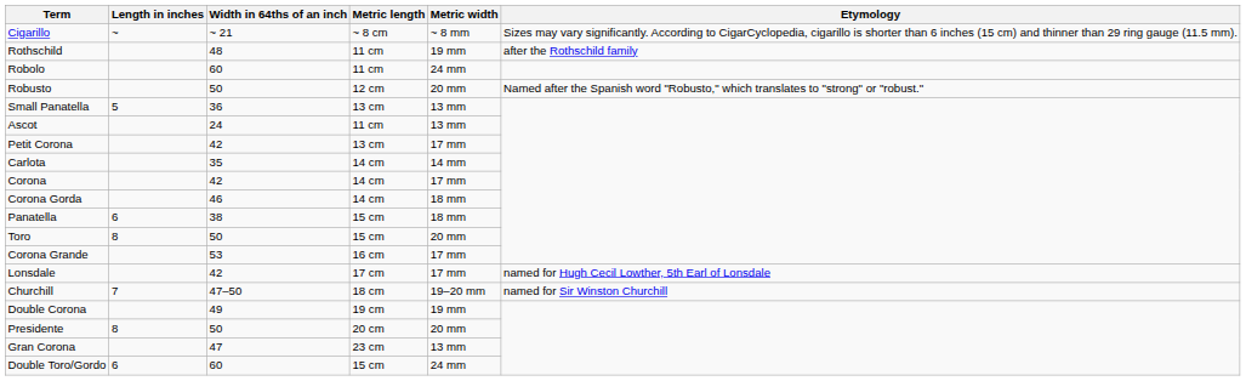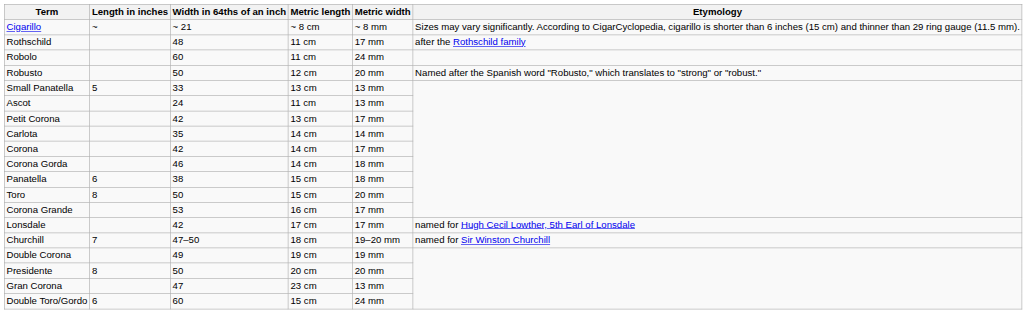 <table class="wikitable">
 <tr>
 <th>Term</th>
 <th>Length in inches</th>
 <th>Width in 64ths of an inch</th>
 <th>Metric length</th>
 <th>Metric width</th>
 <th>Etymology</th>
 </tr>
 <tr>
 <td><a href='#'>Cigarillo</a></td>
 <td>~ </td>
 <td>~ 21</td>
 <td>~ 8 cm</td>
 <td>~ 8 mm</td>
 <td>Sizes may vary significantly. According to CigarCyclopedia, cigarillo is shorter than 6 inches (15 cm) and thinner than 29 ring gauge (11.5 mm).</td>
 </tr>
 <tr>
 <td>Rothschild</td>
 <td></td>
 <td>48</td>
 <td>11 cm</td>
-<td>19 mm</td>
+<td>17 mm</td>
 <td>after the <a href='#'>Rothschild family</a></td>
 </tr>
 <tr>
 <td>Robolo</td>
 <td></td>
 <td>60</td>
 <td>11 cm</td>
 <td>24 mm</td>
 </tr>
 <tr>
 <td>Robusto</td>
 <td></td>
 <td>50</td>
 <td>12 cm</td>
 <td>20 mm</td>
 <td>Named after the Spanish word "Robusto," which translates to "strong" or "robust."</td>
 </tr>
 <tr>
 <td>Small Panatella</td>
 <td>5</td>
-<td>36</td>
+<td>33</td>
 <td>13 cm</td>
 <td>13 mm</td>
 </tr>
 <tr>
 <td>Ascot</td>
 <td></td>
 <td>24</td>
 <td>11 cm</td>
 <td>13 mm</td>
 </tr>
 <tr>
 <td>Petit Corona</td>
 <td></td>
 <td>42</td>
 <td>13 cm</td>
 <td>17 mm</td>
 </tr>
 <tr>
 <td>Carlota</td>
 <td></td>
 <td>35</td>
 <td>14 cm</td>
 <td>14 mm</td>
 </tr>
 <tr>
 <td>Corona</td>
 <td></td>
 <td>42</td>
 <td>14 cm</td>
 <td>17 mm</td>
 </tr>
 <tr>
 <td>Corona Gorda</td>
 <td></td>
 <td>46</td>
 <td>14 cm</td>
 <td>18 mm</td>
 </tr>
 <tr>
 <td>Panatella</td>
 <td>6</td>
 <td>38</td>
 <td>15 cm</td>
 <td>18 mm</td>
 </tr>
 <tr>
 <td>Toro</td>
 <td>8</td>
 <td>50</td>
 <td>15 cm</td>
 <td>20 mm</td>
 </tr>
 <tr>
 <td>Corona Grande</td>
 <td></td>
 <td>53</td>
 <td>16 cm</td>
 <td>17 mm</td>
 </tr>
 <tr>
 <td>Lonsdale</td>
 <td></td>
 <td>42</td>
 <td>17 cm</td>
 <td>17 mm</td>
 <td>named for <a href='#'>Hugh Cecil Lowther, 5th Earl of Lonsdale</a></td>
 </tr>
 <tr>
 <td>Churchill</td>
 <td>7</td>
 <td>47–50</td>
 <td>18 cm</td>
 <td>19–20 mm</td>
 <td>named for <a href='#'>Sir Winston Churchill</a></td>
 </tr>
 <tr>
 <td>Double Corona</td>
 <td></td>
 <td>49</td>
 <td>19 cm</td>
 <td>19 mm</td>
 <td rowspan=4></td>
 </tr>
 <tr>
 <td>Presidente</td>
 <td>8</td>
 <td>50</td>
 <td>20 cm</td>
 <td>20 mm</td>
 </tr>
 <tr>
 <td>Gran Corona</td>
 <td></td>
 <td>47</td>
 <td>23 cm</td>
 <td>13 mm</td>
 </tr>
 <tr>
 <td>Double Toro/Gordo</td>
 <td>6</td>
 <td>60</td>
 <td>15 cm</td>
 <td>24 mm</td>
 </tr>
 </table>
